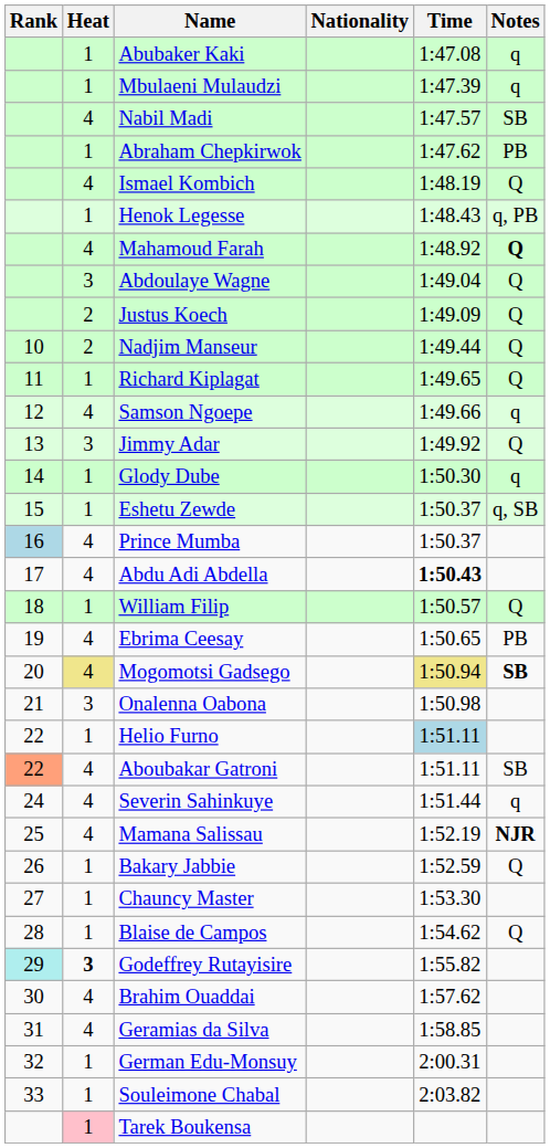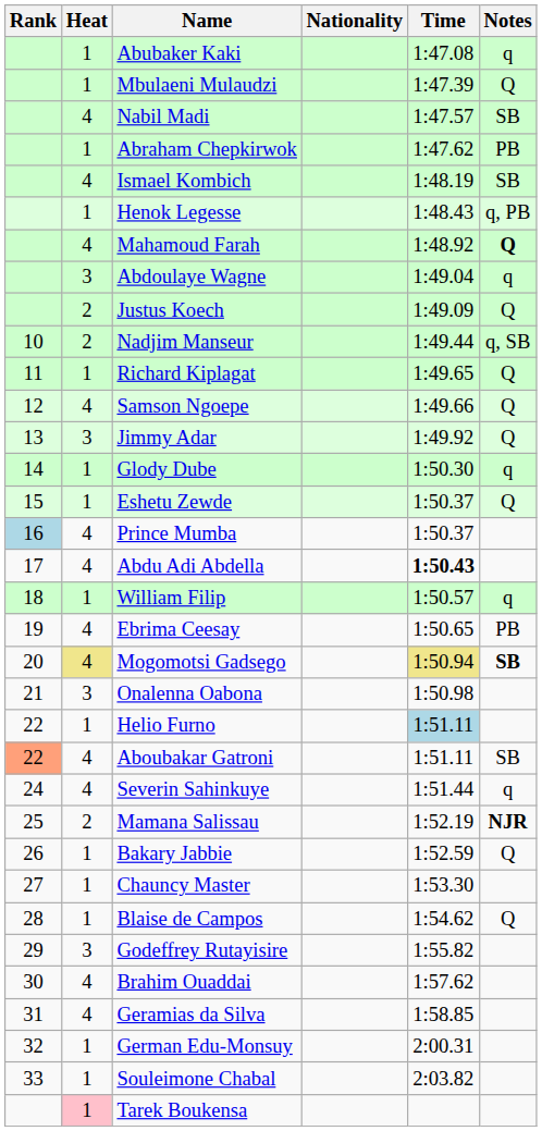 <table class="wikitable sortable" style="text-align:center">
 <tr>
 <th>Rank</th>
 <th>Heat</th>
 <th>Name</th>
 <th>Nationality</th>
 <th>Time</th>
 <th>Notes</th>
 </tr>
 <tr bgcolor=ccffcc>
 <td></td>
 <td>1</td>
 <td align=left><a href='#'>Abubaker Kaki</a></td>
 <td align=left></td>
 <td>1:47.08</td>
 <td>q</td>
 </tr>
 <tr bgcolor=ccffcc>
 <td></td>
 <td>1</td>
 <td align=left><a href='#'>Mbulaeni Mulaudzi</a></td>
 <td align=left></td>
 <td>1:47.39</td>
-<td>q</td>
+<td>Q</td>
 </tr>
 <tr bgcolor=ccffcc>
 <td></td>
 <td>4</td>
 <td align=left><a href='#'>Nabil Madi</a></td>
 <td align=left></td>
 <td>1:47.57</td>
 <td>SB</td>
 </tr>
 <tr bgcolor=ccffcc>
 <td></td>
 <td>1</td>
 <td align=left><a href='#'>Abraham Chepkirwok</a></td>
 <td align=left></td>
 <td>1:47.62</td>
 <td>PB</td>
 </tr>
 <tr bgcolor=ccffcc>
 <td></td>
 <td>4</td>
 <td align=left><a href='#'>Ismael Kombich</a></td>
 <td align=left></td>
 <td>1:48.19</td>
-<td>Q</td>
+<td>SB</td>
 </tr>
 <tr bgcolor=ddffdd>
 <td></td>
 <td>1</td>
 <td align=left><a href='#'>Henok Legesse</a></td>
 <td align=left></td>
 <td>1:48.43</td>
 <td>q, PB</td>
 </tr>
 <tr bgcolor=ccffcc>
 <td></td>
 <td>4</td>
 <td align=left><a href='#'>Mahamoud Farah</a></td>
 <td align=left></td>
 <td>1:48.92</td>
 <td><strong>Q</strong></td>
 </tr>
 <tr bgcolor=ccffcc>
 <td></td>
 <td>3</td>
 <td align=left><a href='#'>Abdoulaye Wagne</a></td>
 <td align=left></td>
 <td>1:49.04</td>
-<td>Q</td>
+<td>q</td>
 </tr>
 <tr bgcolor=ccffcc>
 <td></td>
 <td>2</td>
 <td align=left><a href='#'>Justus Koech</a></td>
 <td align=left></td>
 <td>1:49.09</td>
 <td>Q</td>
 </tr>
 <tr bgcolor=ccffcc>
 <td>10</td>
 <td>2</td>
 <td align=left><a href='#'>Nadjim Manseur</a></td>
 <td align=left></td>
 <td>1:49.44</td>
-<td>Q</td>
+<td>q, SB</td>
 </tr>
 <tr bgcolor=ccffcc>
 <td>11</td>
 <td>1</td>
 <td align=left><a href='#'>Richard Kiplagat</a></td>
 <td align=left></td>
 <td>1:49.65</td>
 <td>Q</td>
 </tr>
 <tr bgcolor=ddffdd>
 <td>12</td>
 <td>4</td>
 <td align=left><a href='#'>Samson Ngoepe</a></td>
 <td align=left></td>
 <td>1:49.66</td>
-<td>q</td>
+<td>Q</td>
 </tr>
 <tr bgcolor=ddffdd>
 <td>13</td>
 <td>3</td>
 <td align=left><a href='#'>Jimmy Adar</a></td>
 <td align=left></td>
 <td>1:49.92</td>
 <td>Q</td>
 </tr>
 <tr bgcolor=ccffcc>
 <td>14</td>
 <td>1</td>
 <td align=left><a href='#'>Glody Dube</a></td>
 <td align=left></td>
 <td>1:50.30</td>
 <td>q</td>
 </tr>
 <tr bgcolor=ddffdd>
 <td>15</td>
 <td>1</td>
 <td align=left><a href='#'>Eshetu Zewde</a></td>
 <td align=left></td>
 <td>1:50.37</td>
-<td>q, SB</td>
+<td>Q</td>
 </tr>
 <tr>
 <td style="background: lightblue;">16</td>
 <td>4</td>
 <td align=left><a href='#'>Prince Mumba</a></td>
 <td align=left></td>
 <td>1:50.37</td>
 <td></td>
 </tr>
 <tr>
 <td>17</td>
 <td>4</td>
 <td align=left><a href='#'>Abdu Adi Abdella</a></td>
 <td align=left></td>
 <td><strong>1:50.43</strong></td>
 <td></td>
 </tr>
 <tr bgcolor=ccffcc>
 <td>18</td>
 <td>1</td>
 <td align=left><a href='#'>William Filip</a></td>
 <td align=left></td>
 <td>1:50.57</td>
-<td>Q</td>
+<td>q</td>
 </tr>
 <tr>
 <td>19</td>
 <td>4</td>
 <td align=left><a href='#'>Ebrima Ceesay</a></td>
 <td align=left></td>
 <td>1:50.65</td>
 <td>PB</td>
 </tr>
 <tr>
 <td>20</td>
 <td style="background: khaki;">4</td>
 <td align=left><a href='#'>Mogomotsi Gadsego</a></td>
 <td align=left></td>
 <td style="background: khaki;">1:50.94</td>
 <td><strong>SB</strong></td>
 </tr>
 <tr>
 <td>21</td>
 <td>3</td>
 <td align=left><a href='#'>Onalenna Oabona</a></td>
 <td align=left></td>
 <td>1:50.98</td>
 <td></td>
 </tr>
 <tr>
 <td>22</td>
 <td>1</td>
 <td align=left><a href='#'>Helio Furno</a></td>
 <td align=left></td>
 <td style="background: lightblue;">1:51.11</td>
 <td></td>
 </tr>
 <tr>
 <td style="background: lightsalmon;">22</td>
 <td>4</td>
 <td align=left><a href='#'>Aboubakar Gatroni</a></td>
 <td align=left></td>
 <td>1:51.11</td>
 <td>SB</td>
 </tr>
 <tr>
 <td>24</td>
 <td>4</td>
 <td align=left><a href='#'>Severin Sahinkuye</a></td>
 <td align=left></td>
 <td>1:51.44</td>
 <td>q</td>
 </tr>
 <tr>
 <td>25</td>
-<td>4</td>
+<td>2</td>
 <td align=left><a href='#'>Mamana Salissau</a></td>
 <td align=left></td>
 <td>1:52.19</td>
 <td><strong>NJR</strong></td>
 </tr>
 <tr>
 <td>26</td>
 <td>1</td>
 <td align=left><a href='#'>Bakary Jabbie</a></td>
 <td align=left></td>
 <td>1:52.59</td>
 <td>Q</td>
 </tr>
 <tr>
 <td>27</td>
 <td>1</td>
 <td align=left><a href='#'>Chauncy Master</a></td>
 <td align=left></td>
 <td>1:53.30</td>
 <td></td>
 </tr>
 <tr>
 <td>28</td>
 <td>1</td>
 <td align=left><a href='#'>Blaise de Campos</a></td>
 <td align=left></td>
 <td>1:54.62</td>
 <td>Q</td>
 </tr>
 <tr>
-<td style="background: paleturquoise;">29</td>
-<td><strong>3</strong></td>
+<td>29</td>
+<td>3</td>
 <td align=left><a href='#'>Godeffrey Rutayisire</a></td>
 <td align=left></td>
 <td>1:55.82</td>
 <td></td>
 </tr>
 <tr>
 <td>30</td>
 <td>4</td>
 <td align=left><a href='#'>Brahim Ouaddai</a></td>
 <td align=left></td>
 <td>1:57.62</td>
 <td></td>
 </tr>
 <tr>
 <td>31</td>
 <td>4</td>
 <td align=left><a href='#'>Geramias da Silva</a></td>
 <td align=left></td>
 <td>1:58.85</td>
 <td></td>
 </tr>
 <tr>
 <td>32</td>
 <td>1</td>
 <td align=left><a href='#'>German Edu-Monsuy</a></td>
 <td align=left></td>
 <td>2:00.31</td>
 <td></td>
 </tr>
 <tr>
 <td>33</td>
 <td>1</td>
 <td align=left><a href='#'>Souleimone Chabal</a></td>
 <td align=left></td>
 <td>2:03.82</td>
 <td></td>
 </tr>
 <tr>
 <td></td>
 <td style="background: pink;">1</td>
 <td align=left><a href='#'>Tarek Boukensa</a></td>
 <td align=left></td>
 <td></td>
 <td></td>
 </tr>
 </table>
